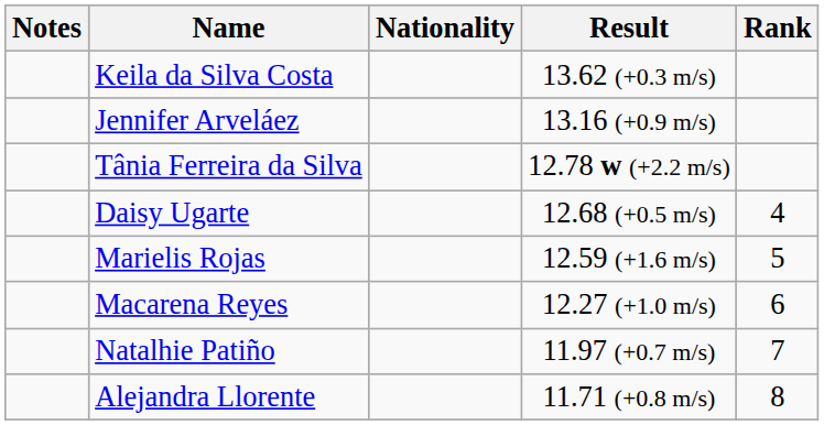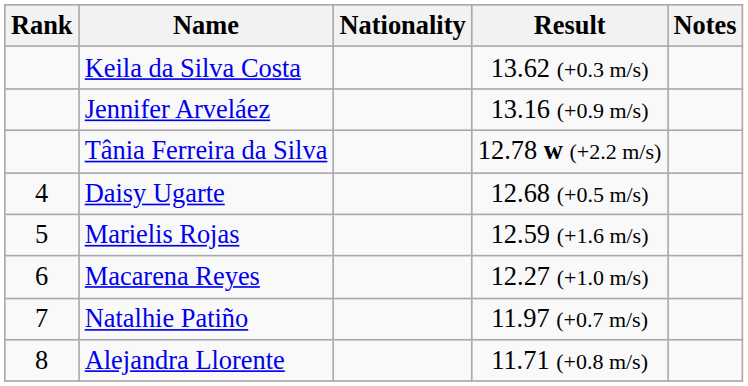 <table class="wikitable sortable" style="text-align:center">
 <tr>
-<th>Notes</th>
+<th>Rank</th>
 <th>Name</th>
 <th>Nationality</th>
 <th>Result</th>
-<th>Rank</th>
+<th>Notes</th>
 </tr>
 <tr>
-<td></td>
+<td align=center></td>
 <td align=left><a href='#'>Keila da Silva Costa</a></td>
 <td align=left></td>
 <td>13.62 <small>(+0.3 m/s)</small></td>
-<td align=center></td>
+<td></td>
 </tr>
 <tr>
-<td></td>
+<td align=center></td>
 <td align=left><a href='#'>Jennifer Arveláez</a></td>
 <td align=left></td>
 <td>13.16 <small>(+0.9 m/s)</small></td>
-<td align=center></td>
+<td></td>
 </tr>
 <tr>
-<td></td>
+<td align=center></td>
 <td align=left><a href='#'>Tânia Ferreira da Silva</a></td>
 <td align=left></td>
 <td>12.78 <strong>w</strong> <small>(+2.2 m/s)</small></td>
-<td align=center></td>
+<td></td>
 </tr>
 <tr>
-<td></td>
+<td align=center>4</td>
 <td align=left><a href='#'>Daisy Ugarte</a></td>
 <td align=left></td>
 <td>12.68 <small>(+0.5 m/s)</small></td>
-<td align=center>4</td>
+<td></td>
 </tr>
 <tr>
-<td></td>
+<td align=center>5</td>
 <td align=left><a href='#'>Marielis Rojas</a></td>
 <td align=left></td>
 <td>12.59 <small>(+1.6 m/s)</small></td>
-<td align=center>5</td>
+<td></td>
 </tr>
 <tr>
-<td></td>
+<td align=center>6</td>
 <td align=left><a href='#'>Macarena Reyes</a></td>
 <td align=left></td>
 <td>12.27 <small>(+1.0 m/s)</small></td>
-<td align=center>6</td>
+<td></td>
 </tr>
 <tr>
-<td></td>
+<td align=center>7</td>
 <td align=left><a href='#'>Natalhie Patiño</a></td>
 <td align=left></td>
 <td>11.97 <small>(+0.7 m/s)</small></td>
-<td align=center>7</td>
+<td></td>
 </tr>
 <tr>
-<td></td>
+<td align=center>8</td>
 <td align=left><a href='#'>Alejandra Llorente</a></td>
 <td align=left></td>
 <td>11.71 <small>(+0.8 m/s)</small></td>
-<td align=center>8</td>
+<td></td>
 </tr>
 </table>
